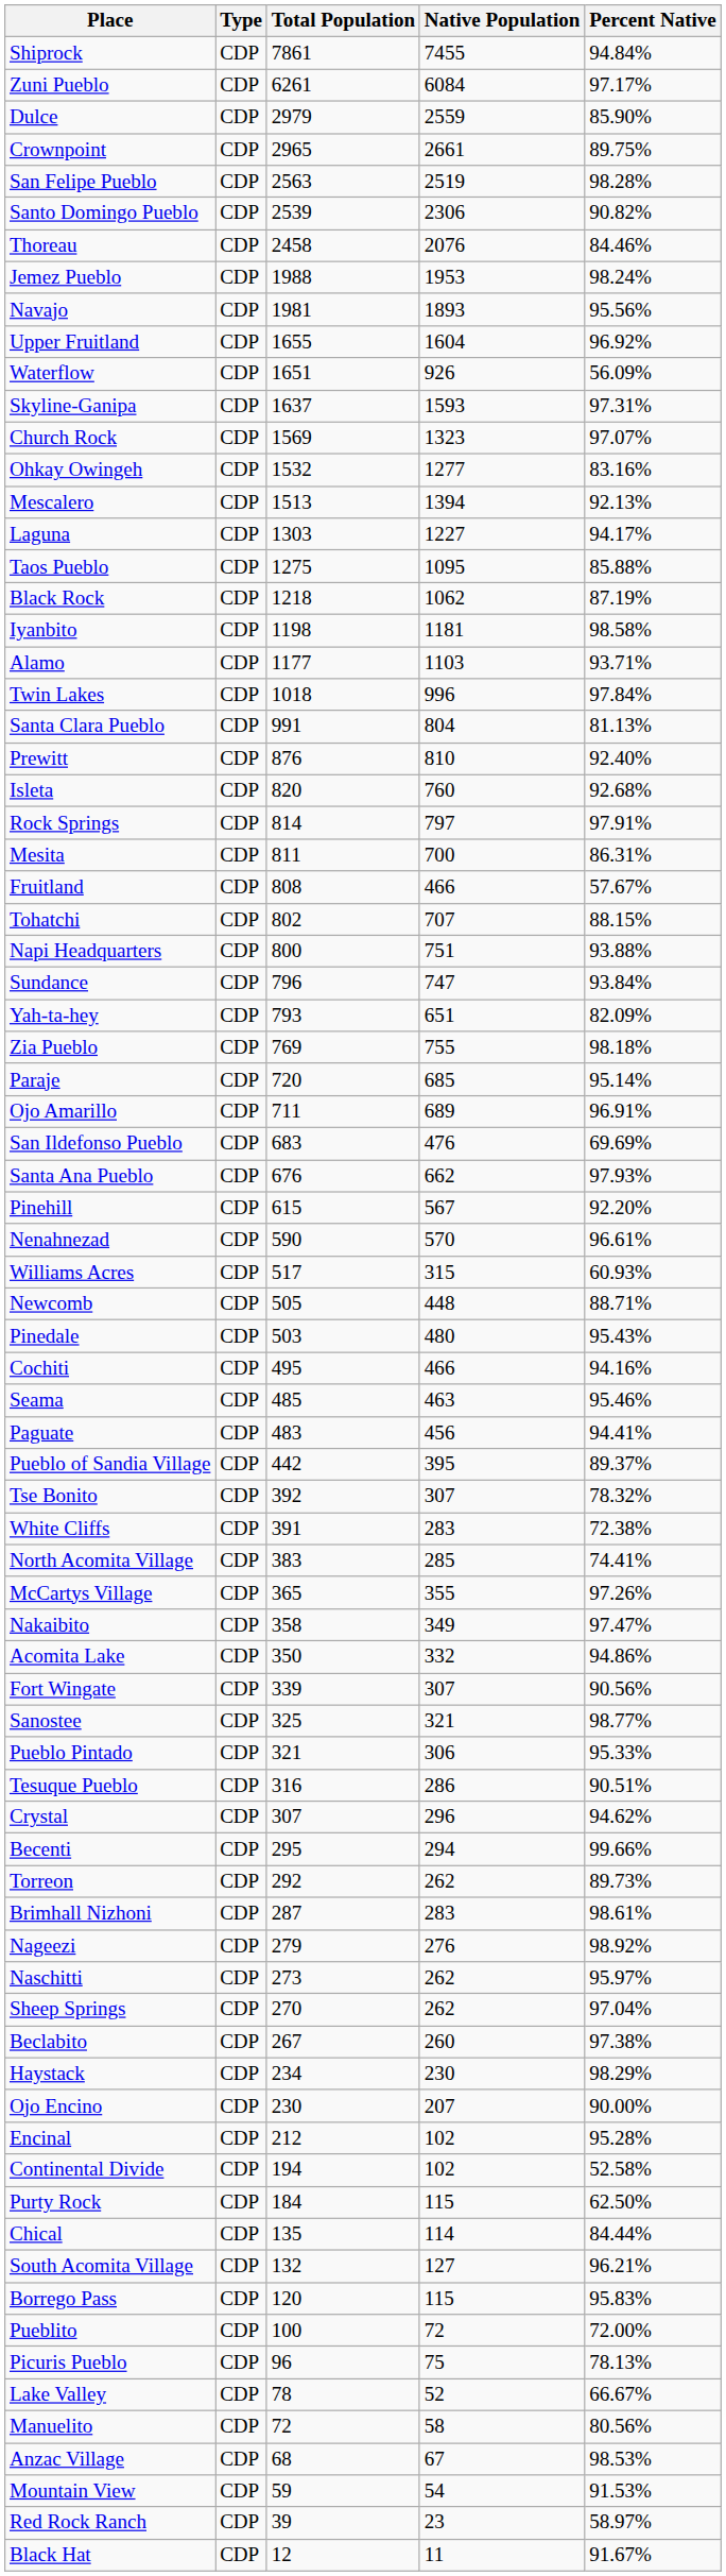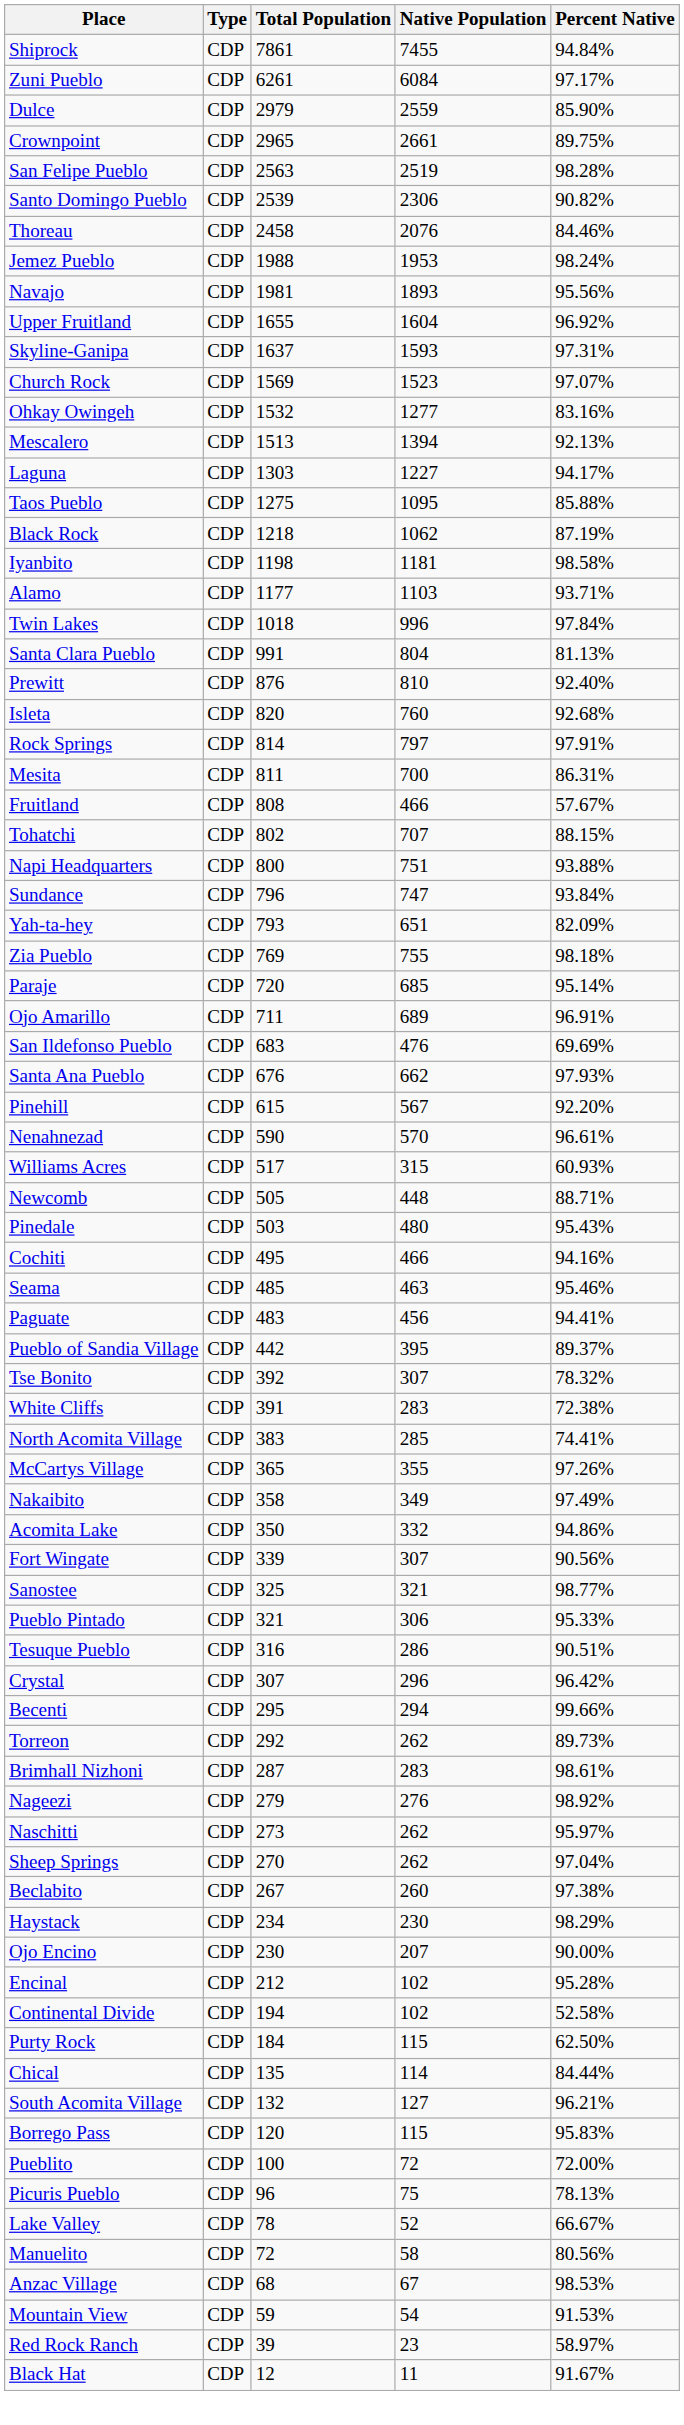 <table class="wikitable sortable">
 <tr>
 <th>Place</th>
 <th>Type</th>
 <th>Total Population</th>
 <th>Native Population</th>
 <th>Percent Native</th>
 </tr>
 <tr>
 <td><a href='#'>Shiprock</a></td>
 <td>CDP</td>
 <td>7861</td>
 <td>7455</td>
 <td>94.84%</td>
 </tr>
 <tr>
 <td><a href='#'>Zuni Pueblo</a></td>
 <td>CDP</td>
 <td>6261</td>
 <td>6084</td>
 <td>97.17%</td>
 </tr>
 <tr>
 <td><a href='#'>Dulce</a></td>
 <td>CDP</td>
 <td>2979</td>
 <td>2559</td>
 <td>85.90%</td>
 </tr>
 <tr>
 <td><a href='#'>Crownpoint</a></td>
 <td>CDP</td>
 <td>2965</td>
 <td>2661</td>
 <td>89.75%</td>
 </tr>
 <tr>
 <td><a href='#'>San Felipe Pueblo</a></td>
 <td>CDP</td>
 <td>2563</td>
 <td>2519</td>
 <td>98.28%</td>
 </tr>
 <tr>
 <td><a href='#'>Santo Domingo Pueblo</a></td>
 <td>CDP</td>
 <td>2539</td>
 <td>2306</td>
 <td>90.82%</td>
 </tr>
 <tr>
 <td><a href='#'>Thoreau</a></td>
 <td>CDP</td>
 <td>2458</td>
 <td>2076</td>
 <td>84.46%</td>
 </tr>
 <tr>
 <td><a href='#'>Jemez Pueblo</a></td>
 <td>CDP</td>
 <td>1988</td>
 <td>1953</td>
 <td>98.24%</td>
 </tr>
 <tr>
 <td><a href='#'>Navajo</a></td>
 <td>CDP</td>
 <td>1981</td>
 <td>1893</td>
 <td>95.56%</td>
 </tr>
 <tr>
 <td><a href='#'>Upper Fruitland</a></td>
 <td>CDP</td>
 <td>1655</td>
 <td>1604</td>
 <td>96.92%</td>
 </tr>
 <tr>
-<td><a href='#'>Waterflow</a></td>
-<td>CDP</td>
-<td>1651</td>
-<td>926</td>
-<td>56.09%</td>
-</tr>
-<tr>
 <td><a href='#'>Skyline-Ganipa</a></td>
 <td>CDP</td>
 <td>1637</td>
 <td>1593</td>
 <td>97.31%</td>
 </tr>
 <tr>
 <td><a href='#'>Church Rock</a></td>
 <td>CDP</td>
 <td>1569</td>
-<td>1323</td>
+<td>1523</td>
 <td>97.07%</td>
 </tr>
 <tr>
 <td><a href='#'>Ohkay Owingeh</a></td>
 <td>CDP</td>
 <td>1532</td>
 <td>1277</td>
 <td>83.16%</td>
 </tr>
 <tr>
 <td><a href='#'>Mescalero</a></td>
 <td>CDP</td>
 <td>1513</td>
 <td>1394</td>
 <td>92.13%</td>
 </tr>
 <tr>
 <td><a href='#'>Laguna</a></td>
 <td>CDP</td>
 <td>1303</td>
 <td>1227</td>
 <td>94.17%</td>
 </tr>
 <tr>
 <td><a href='#'>Taos Pueblo</a></td>
 <td>CDP</td>
 <td>1275</td>
 <td>1095</td>
 <td>85.88%</td>
 </tr>
 <tr>
 <td><a href='#'>Black Rock</a></td>
 <td>CDP</td>
 <td>1218</td>
 <td>1062</td>
 <td>87.19%</td>
 </tr>
 <tr>
 <td><a href='#'>Iyanbito</a></td>
 <td>CDP</td>
 <td>1198</td>
 <td>1181</td>
 <td>98.58%</td>
 </tr>
 <tr>
 <td><a href='#'>Alamo</a></td>
 <td>CDP</td>
 <td>1177</td>
 <td>1103</td>
 <td>93.71%</td>
 </tr>
 <tr>
 <td><a href='#'>Twin Lakes</a></td>
 <td>CDP</td>
 <td>1018</td>
 <td>996</td>
 <td>97.84%</td>
 </tr>
 <tr>
 <td><a href='#'>Santa Clara Pueblo</a></td>
 <td>CDP</td>
 <td>991</td>
 <td>804</td>
 <td>81.13%</td>
 </tr>
 <tr>
 <td><a href='#'>Prewitt</a></td>
 <td>CDP</td>
 <td>876</td>
 <td>810</td>
 <td>92.40%</td>
 </tr>
 <tr>
 <td><a href='#'>Isleta</a></td>
 <td>CDP</td>
 <td>820</td>
 <td>760</td>
 <td>92.68%</td>
 </tr>
 <tr>
 <td><a href='#'>Rock Springs</a></td>
 <td>CDP</td>
 <td>814</td>
 <td>797</td>
 <td>97.91%</td>
 </tr>
 <tr>
 <td><a href='#'>Mesita</a></td>
 <td>CDP</td>
 <td>811</td>
 <td>700</td>
 <td>86.31%</td>
 </tr>
 <tr>
 <td><a href='#'>Fruitland</a></td>
 <td>CDP</td>
 <td>808</td>
 <td>466</td>
 <td>57.67%</td>
 </tr>
 <tr>
 <td><a href='#'>Tohatchi</a></td>
 <td>CDP</td>
 <td>802</td>
 <td>707</td>
 <td>88.15%</td>
 </tr>
 <tr>
 <td><a href='#'>Napi Headquarters</a></td>
 <td>CDP</td>
 <td>800</td>
 <td>751</td>
 <td>93.88%</td>
 </tr>
 <tr>
 <td><a href='#'>Sundance</a></td>
 <td>CDP</td>
 <td>796</td>
 <td>747</td>
 <td>93.84%</td>
 </tr>
 <tr>
 <td><a href='#'>Yah-ta-hey</a></td>
 <td>CDP</td>
 <td>793</td>
 <td>651</td>
 <td>82.09%</td>
 </tr>
 <tr>
 <td><a href='#'>Zia Pueblo</a></td>
 <td>CDP</td>
 <td>769</td>
 <td>755</td>
 <td>98.18%</td>
 </tr>
 <tr>
 <td><a href='#'>Paraje</a></td>
 <td>CDP</td>
 <td>720</td>
 <td>685</td>
 <td>95.14%</td>
 </tr>
 <tr>
 <td><a href='#'>Ojo Amarillo</a></td>
 <td>CDP</td>
 <td>711</td>
 <td>689</td>
 <td>96.91%</td>
 </tr>
 <tr>
 <td><a href='#'>San Ildefonso Pueblo</a></td>
 <td>CDP</td>
 <td>683</td>
 <td>476</td>
 <td>69.69%</td>
 </tr>
 <tr>
 <td><a href='#'>Santa Ana Pueblo</a></td>
 <td>CDP</td>
 <td>676</td>
 <td>662</td>
 <td>97.93%</td>
 </tr>
 <tr>
 <td><a href='#'>Pinehill</a></td>
 <td>CDP</td>
 <td>615</td>
 <td>567</td>
 <td>92.20%</td>
 </tr>
 <tr>
 <td><a href='#'>Nenahnezad</a></td>
 <td>CDP</td>
 <td>590</td>
 <td>570</td>
 <td>96.61%</td>
 </tr>
 <tr>
 <td><a href='#'>Williams Acres</a></td>
 <td>CDP</td>
 <td>517</td>
 <td>315</td>
 <td>60.93%</td>
 </tr>
 <tr>
 <td><a href='#'>Newcomb</a></td>
 <td>CDP</td>
 <td>505</td>
 <td>448</td>
 <td>88.71%</td>
 </tr>
 <tr>
 <td><a href='#'>Pinedale</a></td>
 <td>CDP</td>
 <td>503</td>
 <td>480</td>
 <td>95.43%</td>
 </tr>
 <tr>
 <td><a href='#'>Cochiti</a></td>
 <td>CDP</td>
 <td>495</td>
 <td>466</td>
 <td>94.16%</td>
 </tr>
 <tr>
 <td><a href='#'>Seama</a></td>
 <td>CDP</td>
 <td>485</td>
 <td>463</td>
 <td>95.46%</td>
 </tr>
 <tr>
 <td><a href='#'>Paguate</a></td>
 <td>CDP</td>
 <td>483</td>
 <td>456</td>
 <td>94.41%</td>
 </tr>
 <tr>
 <td><a href='#'>Pueblo of Sandia Village</a></td>
 <td>CDP</td>
 <td>442</td>
 <td>395</td>
 <td>89.37%</td>
 </tr>
 <tr>
 <td><a href='#'>Tse Bonito</a></td>
 <td>CDP</td>
 <td>392</td>
 <td>307</td>
 <td>78.32%</td>
 </tr>
 <tr>
 <td><a href='#'>White Cliffs</a></td>
 <td>CDP</td>
 <td>391</td>
 <td>283</td>
 <td>72.38%</td>
 </tr>
 <tr>
 <td><a href='#'>North Acomita Village</a></td>
 <td>CDP</td>
 <td>383</td>
 <td>285</td>
 <td>74.41%</td>
 </tr>
 <tr>
 <td><a href='#'>McCartys Village</a></td>
 <td>CDP</td>
 <td>365</td>
 <td>355</td>
 <td>97.26%</td>
 </tr>
 <tr>
 <td><a href='#'>Nakaibito</a></td>
 <td>CDP</td>
 <td>358</td>
 <td>349</td>
-<td>97.47%</td>
+<td>97.49%</td>
 </tr>
 <tr>
 <td><a href='#'>Acomita Lake</a></td>
 <td>CDP</td>
 <td>350</td>
 <td>332</td>
 <td>94.86%</td>
 </tr>
 <tr>
 <td><a href='#'>Fort Wingate</a></td>
 <td>CDP</td>
 <td>339</td>
 <td>307</td>
 <td>90.56%</td>
 </tr>
 <tr>
 <td><a href='#'>Sanostee</a></td>
 <td>CDP</td>
 <td>325</td>
 <td>321</td>
 <td>98.77%</td>
 </tr>
 <tr>
 <td><a href='#'>Pueblo Pintado</a></td>
 <td>CDP</td>
 <td>321</td>
 <td>306</td>
 <td>95.33%</td>
 </tr>
 <tr>
 <td><a href='#'>Tesuque Pueblo</a></td>
 <td>CDP</td>
 <td>316</td>
 <td>286</td>
 <td>90.51%</td>
 </tr>
 <tr>
 <td><a href='#'>Crystal</a></td>
 <td>CDP</td>
 <td>307</td>
 <td>296</td>
-<td>94.62%</td>
+<td>96.42%</td>
 </tr>
 <tr>
 <td><a href='#'>Becenti</a></td>
 <td>CDP</td>
 <td>295</td>
 <td>294</td>
 <td>99.66%</td>
 </tr>
 <tr>
 <td><a href='#'>Torreon</a></td>
 <td>CDP</td>
 <td>292</td>
 <td>262</td>
 <td>89.73%</td>
 </tr>
 <tr>
 <td><a href='#'>Brimhall Nizhoni</a></td>
 <td>CDP</td>
 <td>287</td>
 <td>283</td>
 <td>98.61%</td>
 </tr>
 <tr>
 <td><a href='#'>Nageezi</a></td>
 <td>CDP</td>
 <td>279</td>
 <td>276</td>
 <td>98.92%</td>
 </tr>
 <tr>
 <td><a href='#'>Naschitti</a></td>
 <td>CDP</td>
 <td>273</td>
 <td>262</td>
 <td>95.97%</td>
 </tr>
 <tr>
 <td><a href='#'>Sheep Springs</a></td>
 <td>CDP</td>
 <td>270</td>
 <td>262</td>
 <td>97.04%</td>
 </tr>
 <tr>
 <td><a href='#'>Beclabito</a></td>
 <td>CDP</td>
 <td>267</td>
 <td>260</td>
 <td>97.38%</td>
 </tr>
 <tr>
 <td><a href='#'>Haystack</a></td>
 <td>CDP</td>
 <td>234</td>
 <td>230</td>
 <td>98.29%</td>
 </tr>
 <tr>
 <td><a href='#'>Ojo Encino</a></td>
 <td>CDP</td>
 <td>230</td>
 <td>207</td>
 <td>90.00%</td>
 </tr>
 <tr>
 <td><a href='#'>Encinal</a></td>
 <td>CDP</td>
 <td>212</td>
 <td>102</td>
 <td>95.28%</td>
 </tr>
 <tr>
 <td><a href='#'>Continental Divide</a></td>
 <td>CDP</td>
 <td>194</td>
 <td>102</td>
 <td>52.58%</td>
 </tr>
 <tr>
 <td><a href='#'>Purty Rock</a></td>
 <td>CDP</td>
 <td>184</td>
 <td>115</td>
 <td>62.50%</td>
 </tr>
 <tr>
 <td><a href='#'>Chical</a></td>
 <td>CDP</td>
 <td>135</td>
 <td>114</td>
 <td>84.44%</td>
 </tr>
 <tr>
 <td><a href='#'>South Acomita Village</a></td>
 <td>CDP</td>
 <td>132</td>
 <td>127</td>
 <td>96.21%</td>
 </tr>
 <tr>
 <td><a href='#'>Borrego Pass</a></td>
 <td>CDP</td>
 <td>120</td>
 <td>115</td>
 <td>95.83%</td>
 </tr>
 <tr>
 <td><a href='#'>Pueblito</a></td>
 <td>CDP</td>
 <td>100</td>
 <td>72</td>
 <td>72.00%</td>
 </tr>
 <tr>
 <td><a href='#'>Picuris Pueblo</a></td>
 <td>CDP</td>
 <td>96</td>
 <td>75</td>
 <td>78.13%</td>
 </tr>
 <tr>
 <td><a href='#'>Lake Valley</a></td>
 <td>CDP</td>
 <td>78</td>
 <td>52</td>
 <td>66.67%</td>
 </tr>
 <tr>
 <td><a href='#'>Manuelito</a></td>
 <td>CDP</td>
 <td>72</td>
 <td>58</td>
 <td>80.56%</td>
 </tr>
 <tr>
 <td><a href='#'>Anzac Village</a></td>
 <td>CDP</td>
 <td>68</td>
 <td>67</td>
 <td>98.53%</td>
 </tr>
 <tr>
 <td><a href='#'>Mountain View</a></td>
 <td>CDP</td>
 <td>59</td>
 <td>54</td>
 <td>91.53%</td>
 </tr>
 <tr>
 <td><a href='#'>Red Rock Ranch</a></td>
 <td>CDP</td>
 <td>39</td>
 <td>23</td>
 <td>58.97%</td>
 </tr>
 <tr>
 <td><a href='#'>Black Hat</a></td>
 <td>CDP</td>
 <td>12</td>
 <td>11</td>
 <td>91.67%</td>
 </tr>
 </table>
